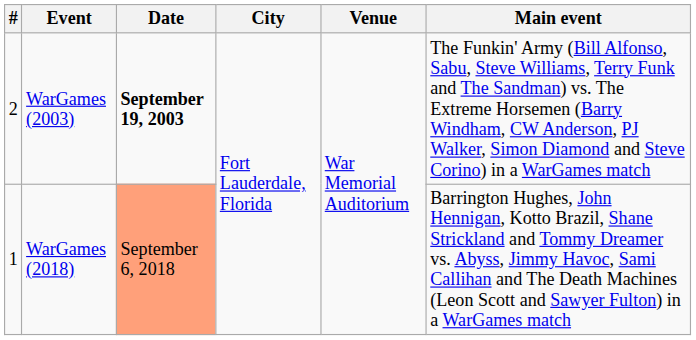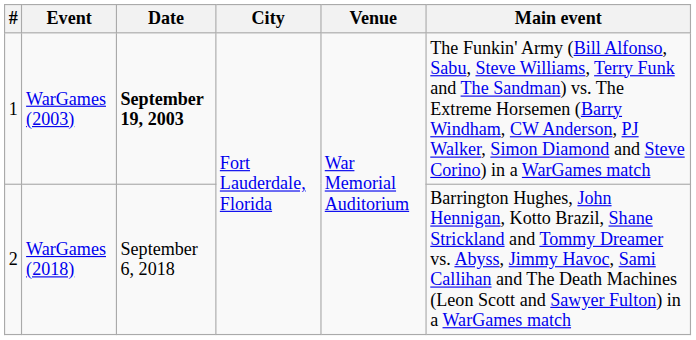 <table class="wikitable sortable">
 <tr>
 <th>#</th>
 <th>Event</th>
 <th>Date</th>
 <th>City</th>
 <th>Venue</th>
 <th>Main event</th>
 </tr>
 <tr>
-<td>2</td>
+<td>1</td>
 <td><a href='#'>WarGames (2003)</a></td>
 <td><strong>September 19, 2003</strong></td>
 <td rowspan="2"><a href='#'>Fort Lauderdale, Florida</a></td>
 <td rowspan="2"><a href='#'>War Memorial Auditorium</a></td>
 <td>The Funkin' Army (<a href='#'>Bill Alfonso</a>, <a href='#'>Sabu</a>, <a href='#'>Steve Williams</a>, <a href='#'>Terry Funk</a> and <a href='#'>The Sandman</a>) vs. The Extreme Horsemen (<a href='#'>Barry Windham</a>, <a href='#'>CW Anderson</a>, <a href='#'>PJ Walker</a>, <a href='#'>Simon Diamond</a> and <a href='#'>Steve Corino</a>) in a <a href='#'>WarGames match</a></td>
 </tr>
 <tr>
-<td>1</td>
+<td>2</td>
 <td><a href='#'>WarGames (2018)</a></td>
-<td style="background: lightsalmon;">September 6, 2018</td>
+<td>September 6, 2018</td>
 <td>Barrington Hughes, <a href='#'>John Hennigan</a>, Kotto Brazil, <a href='#'>Shane Strickland</a> and <a href='#'>Tommy Dreamer</a> vs. <a href='#'>Abyss</a>, <a href='#'>Jimmy Havoc</a>, <a href='#'>Sami Callihan</a> and The Death Machines (Leon Scott and <a href='#'>Sawyer Fulton</a>) in a <a href='#'>WarGames match</a></td>
 </tr>
 </table>
